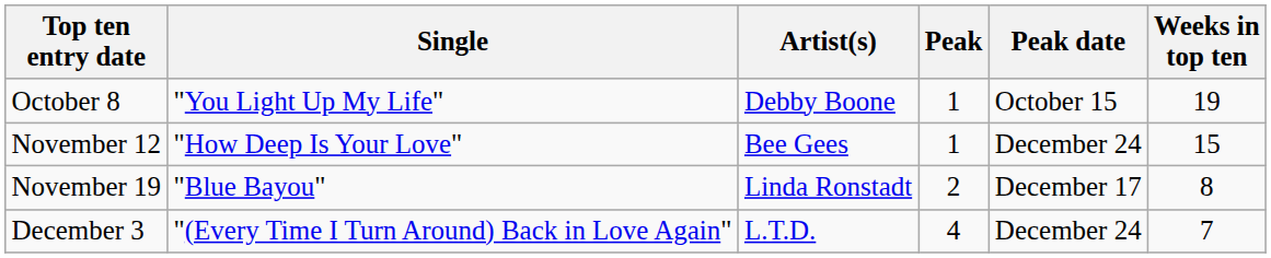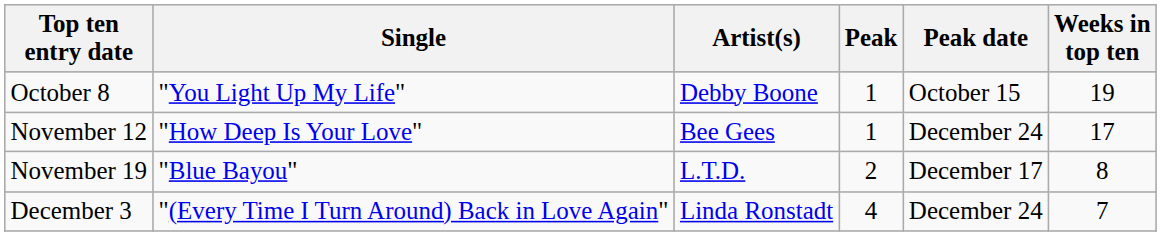 <table class="wikitable sortable">
 <tr>
 <th>Top ten<br>entry date</th>
 <th>Single</th>
 <th>Artist(s)</th>
 <th data-sort-type="number">Peak</th>
 <th>Peak date</th>
 <th data-sort-type="number">Weeks in<br>top ten</th>
 </tr>
 <tr>
 <td>October 8</td>
 <td>"<a href='#'>You Light Up My Life</a>"</td>
 <td><a href='#'>Debby Boone</a></td>
 <td align=center>1</td>
 <td>October 15</td>
 <td align=center>19</td>
 </tr>
 <tr>
 <td>November 12</td>
 <td>"<a href='#'>How Deep Is Your Love</a>"</td>
 <td><a href='#'>Bee Gees</a></td>
 <td align=center>1</td>
 <td>December 24</td>
-<td align=center>15</td>
+<td align=center>17</td>
 </tr>
 <tr>
 <td>November 19</td>
 <td>"<a href='#'>Blue Bayou</a>"</td>
-<td><a href='#'>Linda Ronstadt</a></td>
+<td><a href='#'>L.T.D.</a></td>
 <td align=center>2</td>
 <td>December 17</td>
 <td align=center>8</td>
 </tr>
 <tr>
 <td>December 3</td>
 <td>"<a href='#'>(Every Time I Turn Around) Back in Love Again</a>"</td>
-<td><a href='#'>L.T.D.</a></td>
+<td><a href='#'>Linda Ronstadt</a></td>
 <td align=center>4</td>
 <td>December 24</td>
 <td align=center>7</td>
 </tr>
 </table>
